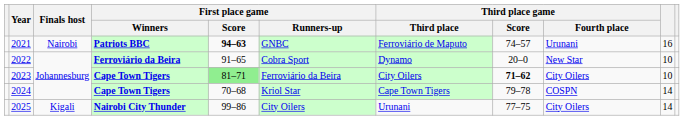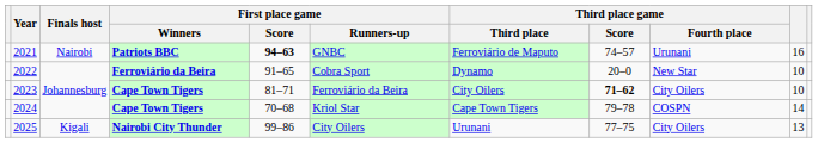 <table class="wikitable sortable" style="font-size:93%; text-align:center; width:;">
 <tr>
 <th rowspan="2" style="width:;"></th>
 <th rowspan="2" style="width:;">Year</th>
 <th rowspan="2" style="width:60;">Finals host</th>
 <th colspan="3">First place game</th>
 <th colspan="3">Third place game</th>
 <th rowspan="2" style="width:;"></th>
 <th class=unsortable rowspan="2" style="width:;"></th>
 </tr>
 <tr>
 <th width="170px">Winners</th>
 <th width="70px">Score</th>
 <th width="170px">Runners-up</th>
 <th width="170px">Third place</th>
 <th width="70px">Score</th>
 <th width="170px">Fourth place</th>
 </tr>
 <tr>
 <td></td>
 <td><a href='#'>2021</a></td>
 <td><a href='#'>Nairobi</a></td>
 <td bgcolor=#cfc style="text-align:left;"><strong> <a href='#'>Patriots BBC</a></strong></td>
 <td><strong>94–63</strong></td>
 <td bgcolor=#cfc style="text-align:left;"> <a href='#'>GNBC</a></td>
 <td bgcolor=#cfc style="text-align:left;"> <a href='#'>Ferroviário de Maputo</a></td>
 <td>74–57</td>
 <td style="text-align:left;"> <a href='#'>Urunani</a></td>
 <td>16</td>
 <td></td>
 </tr>
 <tr>
 <td></td>
 <td><a href='#'>2022</a></td>
 <td rowspan="3"><a href='#'>Johannesburg</a></td>
 <td bgcolor=#cfc style="text-align:left;"><strong> <a href='#'>Ferroviário da Beira</a></strong></td>
 <td>91–65</td>
 <td bgcolor=#cfc style="text-align:left;"> <a href='#'>Cobra Sport</a></td>
 <td bgcolor=#cfc style="text-align:left;"> <a href='#'>Dynamo</a></td>
 <td>20–0</td>
 <td style="text-align:left;"> <a href='#'>New Star</a></td>
 <td>10</td>
 <td></td>
 </tr>
 <tr>
 <td></td>
 <td><a href='#'>2023</a></td>
 <td bgcolor=#cfc style="text-align:left;"> <strong><a href='#'>Cape Town Tigers</a></strong></td>
-<td style="background: lightgreen;">81–71</td>
+<td>81–71</td>
 <td bgcolor=#cfc style="text-align:left;"> <a href='#'>Ferroviário da Beira</a></td>
 <td bgcolor=#cfc style="text-align:left;"> <a href='#'>City Oilers</a></td>
 <td><strong>71–62</strong></td>
 <td style="text-align:left;"> <a href='#'>City Oilers</a></td>
 <td>10</td>
 <td></td>
 </tr>
 <tr>
 <td></td>
 <td><a href='#'>2024</a></td>
 <td bgcolor=#cfc  style="text-align:left;"> <strong><a href='#'>Cape Town Tigers</a></strong></td>
 <td>70–68</td>
 <td bgcolor=#cfc style="text-align:left;"> <a href='#'>Kriol Star</a></td>
 <td bgcolor=#cfc style="text-align:left;"> <a href='#'>Cape Town Tigers</a></td>
 <td>79–78</td>
 <td style="text-align:left;"> <a href='#'>COSPN</a></td>
 <td>14</td>
 <td></td>
 </tr>
 <tr>
 <td></td>
 <td><a href='#'>2025</a></td>
 <td><a href='#'>Kigali</a></td>
 <td bgcolor=#cfc style="text-align:left;"> <strong><a href='#'>Nairobi City Thunder</a></strong></td>
 <td>99–86</td>
 <td bgcolor=#cfc style="text-align:left;"> <a href='#'>City Oilers</a></td>
 <td style="text-align:left;"> <a href='#'>Urunani</a></td>
 <td>77–75</td>
 <td style="text-align:left;"> <a href='#'>City Oilers</a></td>
-<td>14</td>
+<td>13</td>
 <td></td>
 </tr>
 </table>
